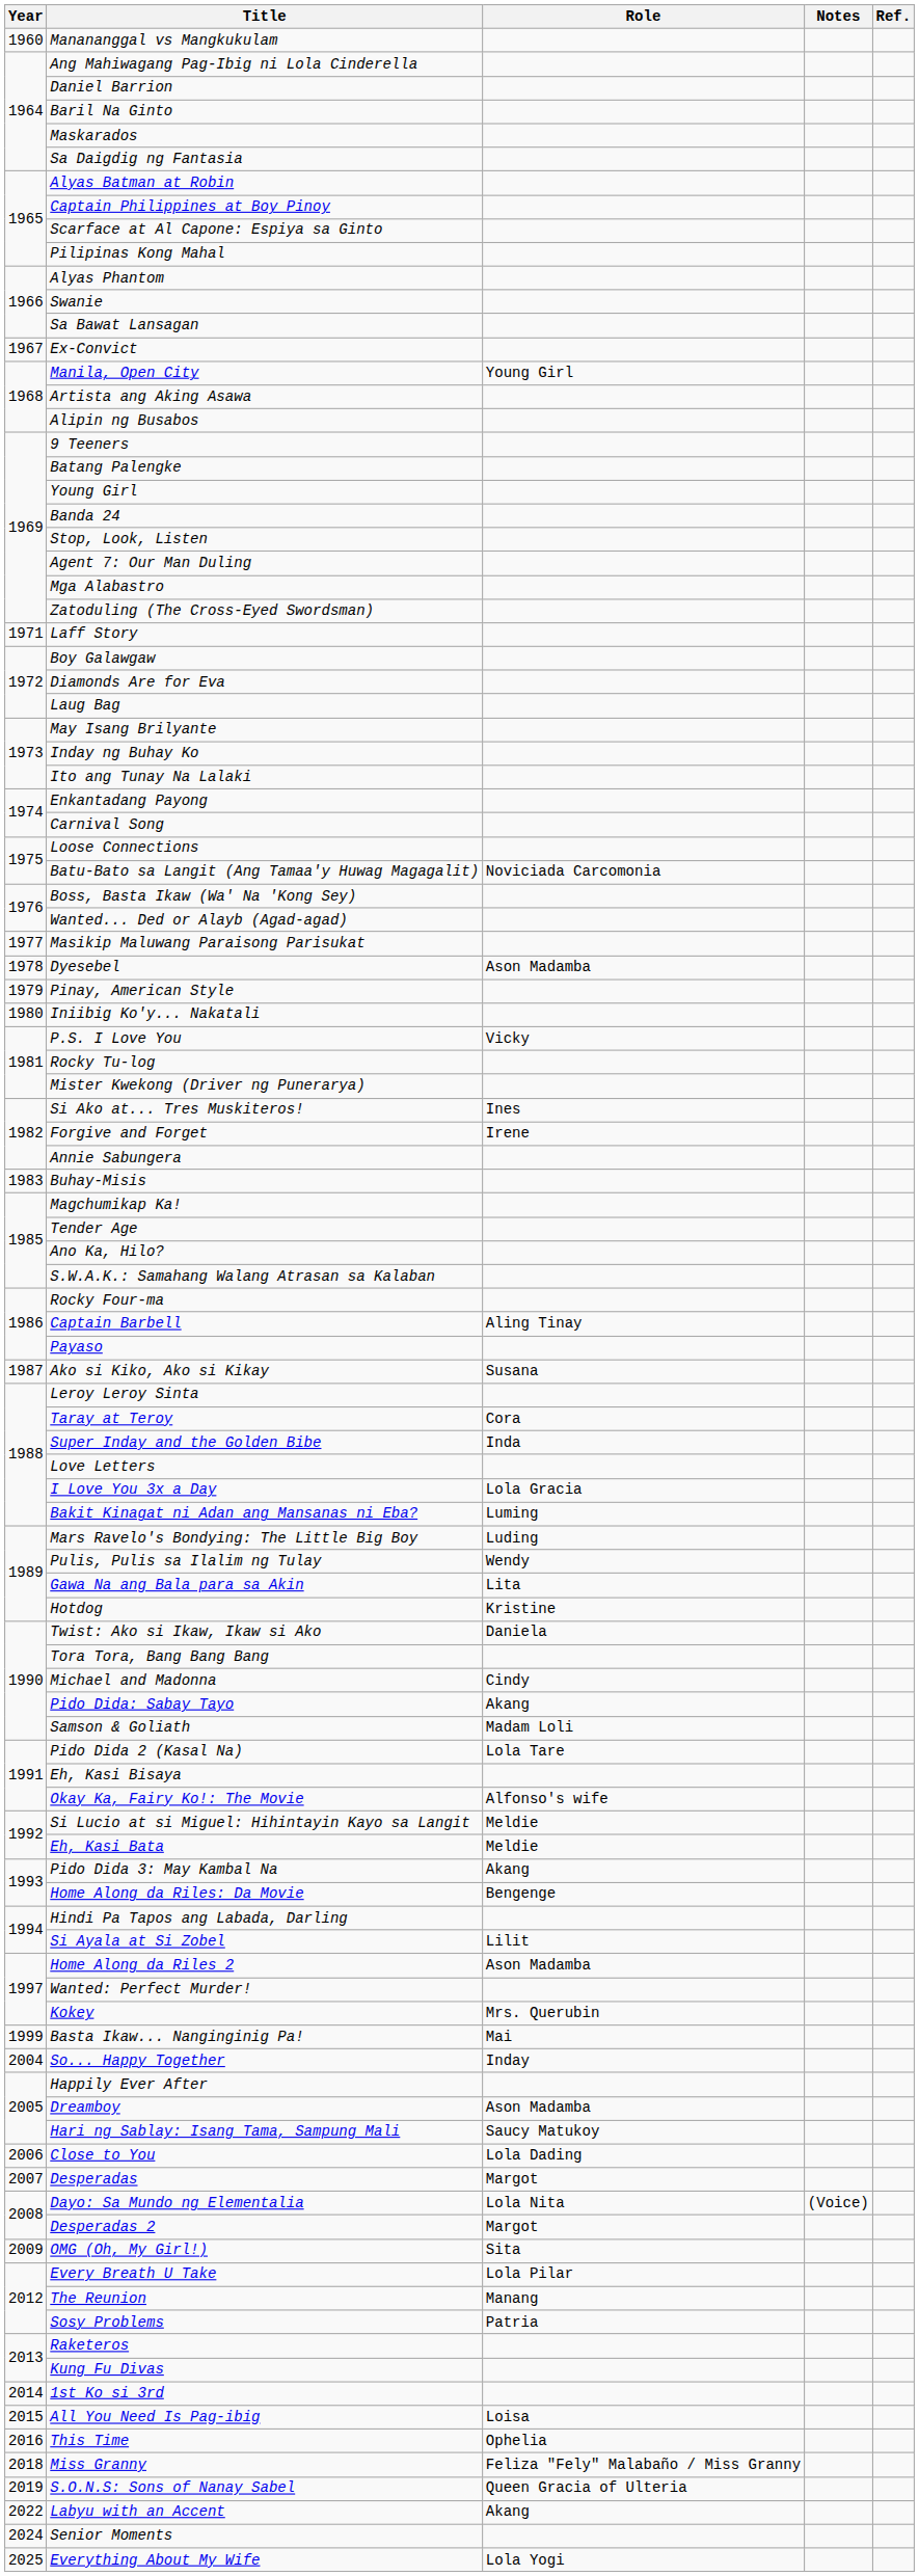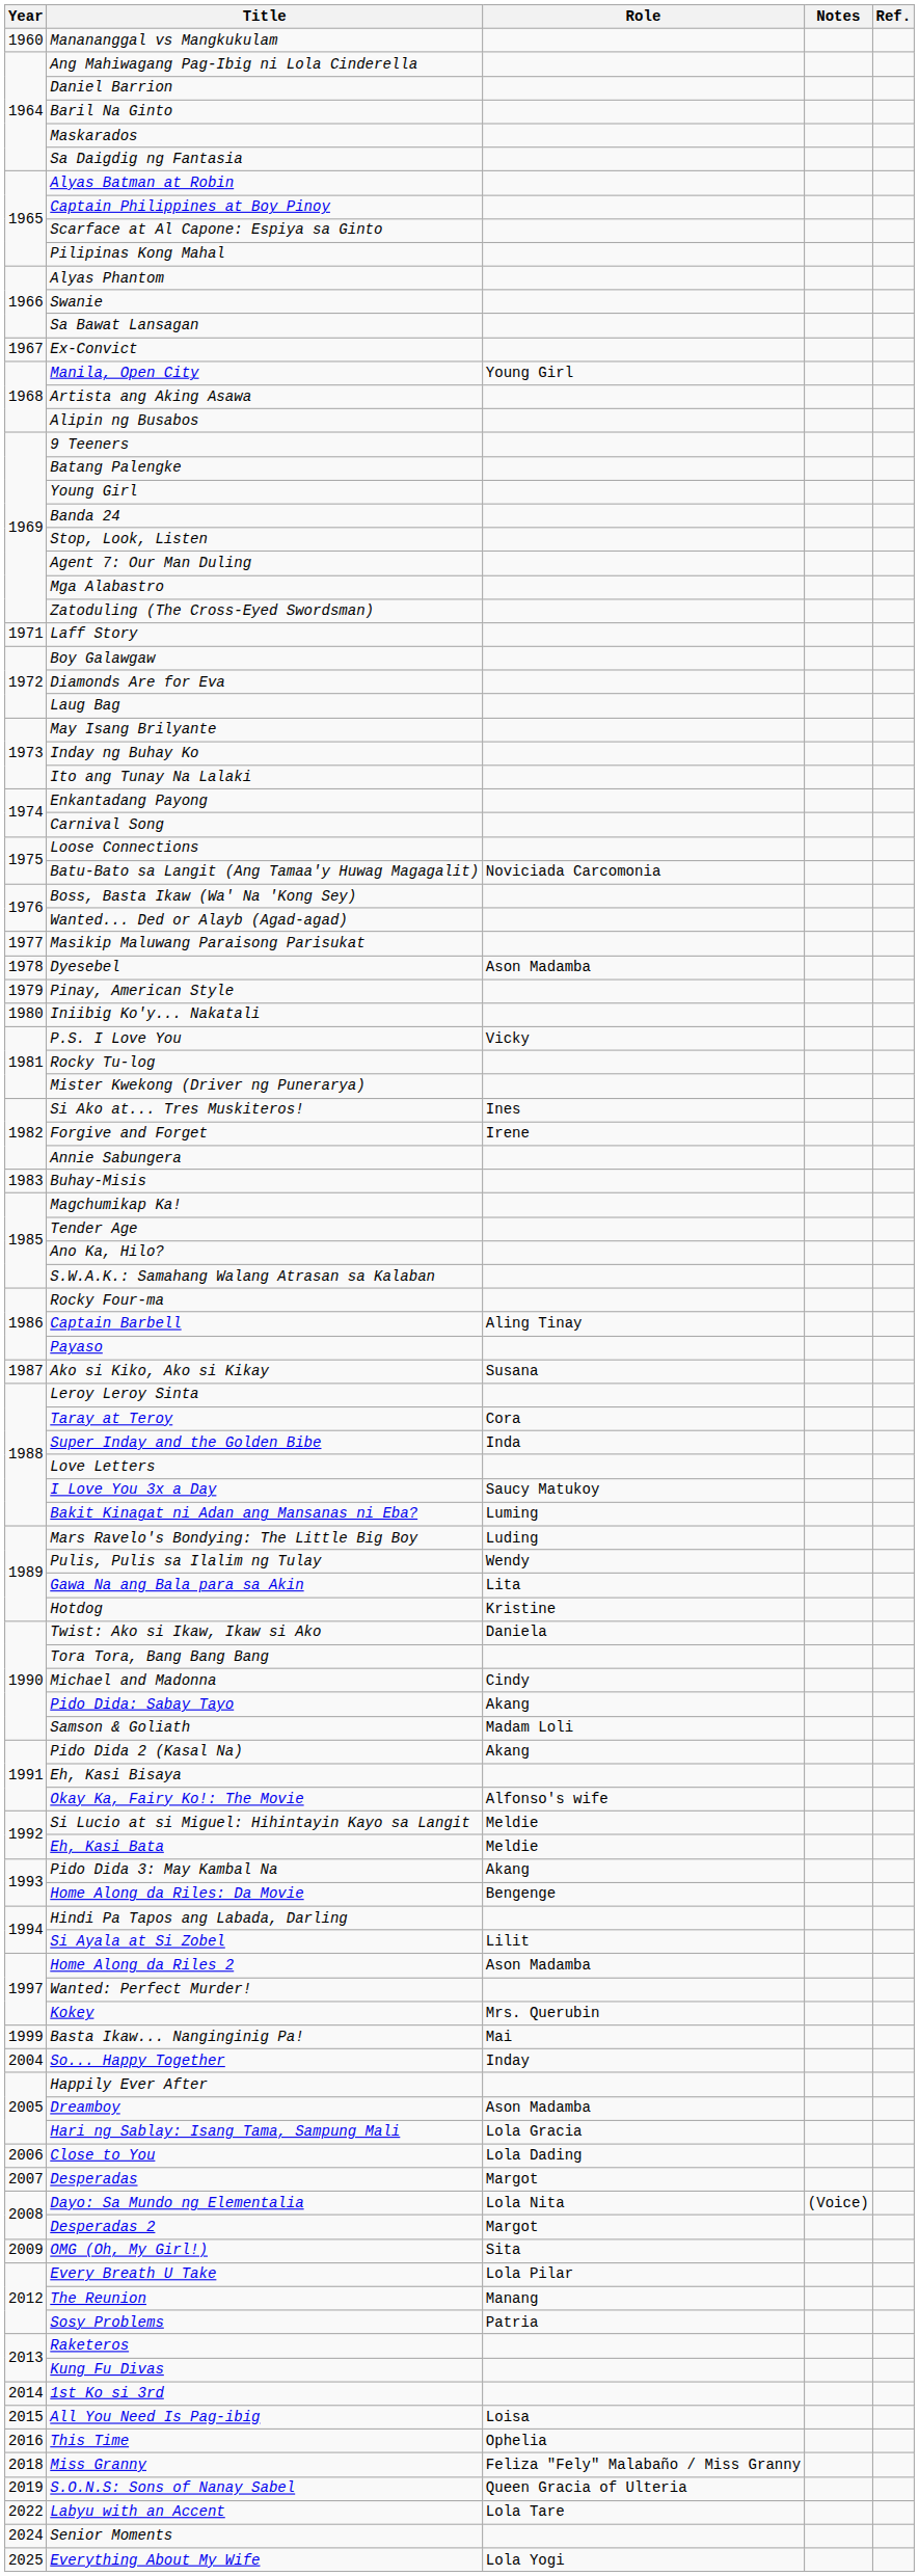 <table class="wikitable">
 <tr>
 <th>Year</th>
 <th>Title</th>
 <th>Role</th>
 <th>Notes</th>
 <th>Ref.</th>
 </tr>
 <tr>
 <td>1960</td>
 <td><em>Manananggal vs Mangkukulam</em></td>
 <td></td>
 <td></td>
 <td></td>
 </tr>
 <tr>
 <td rowspan="5">1964</td>
 <td><em>Ang Mahiwagang Pag-Ibig ni Lola Cinderella</em> </td>
 <td></td>
 <td></td>
 <td></td>
 </tr>
 <tr>
 <td><em>Daniel Barrion</em> </td>
 <td></td>
 <td></td>
 <td></td>
 </tr>
 <tr>
 <td><em>Baril Na Ginto</em> </td>
 <td></td>
 <td></td>
 <td></td>
 </tr>
 <tr>
 <td><em>Maskarados</em> </td>
 <td></td>
 <td></td>
 <td></td>
 </tr>
 <tr>
 <td><em>Sa Daigdig ng Fantasia</em> </td>
 <td></td>
 <td></td>
 <td></td>
 </tr>
 <tr>
 <td rowspan="4">1965</td>
 <td><em><a href='#'>Alyas Batman at Robin</a></em></td>
 <td></td>
 <td></td>
 <td></td>
 </tr>
 <tr>
 <td><em><a href='#'>Captain Philippines at Boy Pinoy</a></em></td>
 <td></td>
 <td></td>
 <td></td>
 </tr>
 <tr>
 <td><em>Scarface at Al Capone: Espiya sa Ginto</em></td>
 <td></td>
 <td></td>
 <td></td>
 </tr>
 <tr>
 <td><em>Pilipinas Kong Mahal</em> </td>
 <td></td>
 <td></td>
 <td></td>
 </tr>
 <tr>
 <td rowspan="3">1966</td>
 <td><em>Alyas Phantom</em></td>
 <td></td>
 <td></td>
 <td></td>
 </tr>
 <tr>
 <td><em>Swanie</em> </td>
 <td></td>
 <td></td>
 <td></td>
 </tr>
 <tr>
 <td><em>Sa Bawat Lansagan</em></td>
 <td></td>
 <td></td>
 <td></td>
 </tr>
 <tr>
 <td>1967</td>
 <td><em>Ex-Convict</em> </td>
 <td></td>
 <td></td>
 <td></td>
 </tr>
 <tr>
 <td rowspan="3">1968</td>
 <td><em><a href='#'>Manila, Open City</a></em></td>
 <td>Young Girl</td>
 <td></td>
 <td></td>
 </tr>
 <tr>
 <td><em>Artista ang Aking Asawa</em></td>
 <td></td>
 <td></td>
 <td></td>
 </tr>
 <tr>
 <td><em>Alipin ng Busabos</em></td>
 <td></td>
 <td></td>
 <td></td>
 </tr>
 <tr>
 <td rowspan="8">1969</td>
 <td><em>9 Teeners</em> </td>
 <td></td>
 <td></td>
 <td></td>
 </tr>
 <tr>
 <td><em>Batang Palengke</em> </td>
 <td></td>
 <td></td>
 <td></td>
 </tr>
 <tr>
 <td><em>Young Girl</em> </td>
 <td></td>
 <td></td>
 <td></td>
 </tr>
 <tr>
 <td><em>Banda 24</em> </td>
 <td></td>
 <td></td>
 <td></td>
 </tr>
 <tr>
 <td><em>Stop, Look, Listen</em> </td>
 <td></td>
 <td></td>
 <td></td>
 </tr>
 <tr>
 <td><em>Agent 7: Our Man Duling</em> </td>
 <td></td>
 <td></td>
 <td></td>
 </tr>
 <tr>
 <td><em>Mga Alabastro</em></td>
 <td></td>
 <td></td>
 <td></td>
 </tr>
 <tr>
 <td><em>Zatoduling (The Cross-Eyed Swordsman)</em> </td>
 <td></td>
 <td></td>
 <td></td>
 </tr>
 <tr>
 <td>1971</td>
 <td><em>Laff Story</em></td>
 <td></td>
 <td></td>
 <td></td>
 </tr>
 <tr>
 <td rowspan="3">1972</td>
 <td><em>Boy Galawgaw</em> </td>
 <td></td>
 <td></td>
 <td></td>
 </tr>
 <tr>
 <td><em>Diamonds Are for Eva</em></td>
 <td></td>
 <td></td>
 <td></td>
 </tr>
 <tr>
 <td><em>Laug Bag</em></td>
 <td></td>
 <td></td>
 <td></td>
 </tr>
 <tr>
 <td rowspan="3">1973</td>
 <td><em>May Isang Brilyante</em></td>
 <td></td>
 <td></td>
 <td></td>
 </tr>
 <tr>
 <td><em>Inday ng Buhay Ko</em> </td>
 <td></td>
 <td></td>
 <td></td>
 </tr>
 <tr>
 <td><em>Ito ang Tunay Na Lalaki</em></td>
 <td></td>
 <td></td>
 <td></td>
 </tr>
 <tr>
 <td rowspan="2">1974</td>
 <td><em>Enkantadang Payong</em></td>
 <td></td>
 <td></td>
 <td></td>
 </tr>
 <tr>
 <td><em>Carnival Song</em> </td>
 <td></td>
 <td></td>
 <td></td>
 </tr>
 <tr>
 <td rowspan="2">1975</td>
 <td><em>Loose Connections</em></td>
 <td></td>
 <td></td>
 <td></td>
 </tr>
 <tr>
 <td><em>Batu-Bato sa Langit (Ang Tamaa'y Huwag Magagalit)</em> </td>
 <td>Noviciada Carcomonia</td>
 <td></td>
 <td></td>
 </tr>
 <tr>
 <td rowspan="2">1976</td>
 <td><em>Boss, Basta Ikaw (Wa' Na 'Kong Sey)</em> </td>
 <td></td>
 <td></td>
 <td></td>
 </tr>
 <tr>
 <td><em>Wanted... Ded or Alayb (Agad-agad)</em> </td>
 <td></td>
 <td></td>
 <td></td>
 </tr>
 <tr>
 <td>1977</td>
 <td><em>Masikip Maluwang Paraisong Parisukat</em> </td>
 <td></td>
 <td></td>
 <td></td>
 </tr>
 <tr>
 <td>1978</td>
 <td><em>Dyesebel</em> </td>
 <td>Ason Madamba</td>
 <td></td>
 <td></td>
 </tr>
 <tr>
 <td>1979</td>
 <td><em>Pinay, American Style</em></td>
 <td></td>
 <td></td>
 <td></td>
 </tr>
 <tr>
 <td>1980</td>
 <td><em>Iniibig Ko'y... Nakatali</em></td>
 <td></td>
 <td></td>
 <td></td>
 </tr>
 <tr>
 <td rowspan="3">1981</td>
 <td><em>P.S. I Love You</em></td>
 <td>Vicky</td>
 <td></td>
 <td></td>
 </tr>
 <tr>
 <td><em>Rocky Tu-log</em></td>
 <td></td>
 <td></td>
 <td></td>
 </tr>
 <tr>
 <td><em>Mister Kwekong (Driver ng Punerarya)</em> </td>
 <td></td>
 <td></td>
 <td></td>
 </tr>
 <tr>
 <td rowspan="3">1982</td>
 <td><em>Si Ako at... Tres Muskiteros!</em></td>
 <td>Ines</td>
 <td></td>
 <td></td>
 </tr>
 <tr>
 <td><em>Forgive and Forget</em></td>
 <td>Irene</td>
 <td></td>
 <td></td>
 </tr>
 <tr>
 <td><em>Annie Sabungera</em> </td>
 <td></td>
 <td></td>
 <td></td>
 </tr>
 <tr>
 <td>1983</td>
 <td><em>Buhay-Misis</em> </td>
 <td></td>
 <td></td>
 <td></td>
 </tr>
 <tr>
 <td rowspan="4">1985</td>
 <td><em>Magchumikap Ka!</em> </td>
 <td></td>
 <td></td>
 <td></td>
 </tr>
 <tr>
 <td><em>Tender Age</em> </td>
 <td></td>
 <td></td>
 <td></td>
 </tr>
 <tr>
 <td><em>Ano Ka, Hilo?</em> </td>
 <td></td>
 <td></td>
 <td></td>
 </tr>
 <tr>
 <td><em>S.W.A.K.: Samahang Walang Atrasan sa Kalaban</em> </td>
 <td></td>
 <td></td>
 <td></td>
 </tr>
 <tr>
 <td rowspan="3">1986</td>
 <td><em>Rocky Four-ma</em> </td>
 <td></td>
 <td></td>
 <td></td>
 </tr>
 <tr>
 <td><em><a href='#'>Captain Barbell</a></em></td>
 <td>Aling Tinay</td>
 <td></td>
 <td></td>
 </tr>
 <tr>
 <td><em><a href='#'>Payaso</a></em> </td>
 <td></td>
 <td></td>
 <td></td>
 </tr>
 <tr>
 <td>1987</td>
 <td><em>Ako si Kiko, Ako si Kikay</em> </td>
 <td>Susana</td>
 <td></td>
 <td></td>
 </tr>
 <tr>
 <td rowspan="6">1988</td>
 <td><em>Leroy Leroy Sinta</em> </td>
 <td></td>
 <td></td>
 <td></td>
 </tr>
 <tr>
 <td><em><a href='#'>Taray at Teroy</a></em> </td>
 <td>Cora</td>
 <td></td>
 <td></td>
 </tr>
 <tr>
 <td><em><a href='#'>Super Inday and the Golden Bibe</a></em> </td>
 <td>Inda</td>
 <td></td>
 <td></td>
 </tr>
 <tr>
 <td><em>Love Letters</em> </td>
 <td></td>
 <td></td>
 <td></td>
 </tr>
 <tr>
 <td><em><a href='#'>I Love You 3x a Day</a></em></td>
-<td>Lola Gracia</td>
+<td>Saucy Matukoy</td>
 <td></td>
 <td></td>
 </tr>
 <tr>
 <td><em><a href='#'>Bakit Kinagat ni Adan ang Mansanas ni Eba?</a></em></td>
 <td>Luming</td>
 <td></td>
 <td></td>
 </tr>
 <tr>
 <td rowspan="4">1989</td>
 <td><em>Mars Ravelo's Bondying: The Little Big Boy</em> </td>
 <td>Luding</td>
 <td></td>
 <td></td>
 </tr>
 <tr>
 <td><em>Pulis, Pulis sa Ilalim ng Tulay</em></td>
 <td>Wendy</td>
 <td></td>
 <td></td>
 </tr>
 <tr>
 <td><em><a href='#'>Gawa Na ang Bala para sa Akin</a></em></td>
 <td>Lita</td>
 <td></td>
 <td></td>
 </tr>
 <tr>
 <td><em>Hotdog</em> </td>
 <td>Kristine</td>
 <td></td>
 <td></td>
 </tr>
 <tr>
 <td rowspan="5">1990</td>
 <td><em>Twist: Ako si Ikaw, Ikaw si Ako</em> </td>
 <td>Daniela</td>
 <td></td>
 <td></td>
 </tr>
 <tr>
 <td><em>Tora Tora, Bang Bang Bang</em> </td>
 <td></td>
 <td></td>
 <td></td>
 </tr>
 <tr>
 <td><em>Michael and Madonna</em></td>
 <td>Cindy</td>
 <td></td>
 <td></td>
 </tr>
 <tr>
 <td><em><a href='#'>Pido Dida: Sabay Tayo</a></em> </td>
 <td>Akang</td>
 <td></td>
 <td></td>
 </tr>
 <tr>
 <td><em>Samson & Goliath</em> </td>
 <td>Madam Loli</td>
 <td></td>
 <td></td>
 </tr>
 <tr>
 <td rowspan="3">1991</td>
 <td><em>Pido Dida 2 (Kasal Na)</em> </td>
-<td>Lola Tare</td>
+<td>Akang</td>
 <td></td>
 <td></td>
 </tr>
 <tr>
 <td><em>Eh, Kasi Bisaya</em> </td>
 <td></td>
 <td></td>
 <td></td>
 </tr>
 <tr>
 <td><em><a href='#'>Okay Ka, Fairy Ko!: The Movie</a></em></td>
 <td>Alfonso's wife</td>
 <td></td>
 <td></td>
 </tr>
 <tr>
 <td rowspan="2">1992</td>
 <td><em>Si Lucio at si Miguel: Hihintayin Kayo sa Langit</em></td>
 <td>Meldie</td>
 <td></td>
 <td></td>
 </tr>
 <tr>
 <td><em><a href='#'>Eh, Kasi Bata</a></em></td>
 <td>Meldie</td>
 <td></td>
 <td></td>
 </tr>
 <tr>
 <td rowspan="2">1993</td>
 <td><em>Pido Dida 3: May Kambal Na</em> </td>
 <td>Akang</td>
 <td></td>
 <td></td>
 </tr>
 <tr>
 <td><em><a href='#'>Home Along da Riles: Da Movie</a></em> </td>
 <td>Bengenge</td>
 <td></td>
 <td></td>
 </tr>
 <tr>
 <td rowspan="2">1994</td>
 <td><em>Hindi Pa Tapos ang Labada, Darling</em> </td>
 <td></td>
 <td></td>
 <td></td>
 </tr>
 <tr>
 <td><em><a href='#'>Si Ayala at Si Zobel</a></em> </td>
 <td>Lilit</td>
 <td></td>
 <td></td>
 </tr>
 <tr>
 <td rowspan="3">1997</td>
 <td><em><a href='#'>Home Along da Riles 2</a></em> </td>
 <td>Ason Madamba</td>
 <td></td>
 <td></td>
 </tr>
 <tr>
 <td><em>Wanted: Perfect Murder!</em> </td>
 <td></td>
 <td></td>
 <td></td>
 </tr>
 <tr>
 <td><em><a href='#'>Kokey</a></em> </td>
 <td>Mrs. Querubin</td>
 <td></td>
 <td></td>
 </tr>
 <tr>
 <td>1999</td>
 <td><em>Basta Ikaw... Nanginginig Pa!</em> </td>
 <td>Mai</td>
 <td></td>
 <td></td>
 </tr>
 <tr>
 <td>2004</td>
 <td><em><a href='#'>So... Happy Together</a></em></td>
 <td>Inday</td>
 <td></td>
 <td></td>
 </tr>
 <tr>
 <td rowspan="3">2005</td>
 <td><em>Happily Ever After</em></td>
 <td></td>
 <td></td>
 <td></td>
 </tr>
 <tr>
 <td><em><a href='#'>Dreamboy</a></em></td>
 <td>Ason Madamba</td>
 <td></td>
 <td></td>
 </tr>
 <tr>
 <td><em><a href='#'>Hari ng Sablay: Isang Tama, Sampung Mali</a></em></td>
-<td>Saucy Matukoy</td>
+<td>Lola Gracia</td>
 <td></td>
 <td></td>
 </tr>
 <tr>
 <td>2006</td>
 <td><em><a href='#'>Close to You</a></em></td>
 <td>Lola Dading</td>
 <td></td>
 <td></td>
 </tr>
 <tr>
 <td>2007</td>
 <td><em><a href='#'>Desperadas</a></em> </td>
 <td>Margot</td>
 <td></td>
 <td></td>
 </tr>
 <tr>
 <td rowspan="2">2008</td>
 <td><em><a href='#'>Dayo: Sa Mundo ng Elementalia</a></em> </td>
 <td>Lola Nita</td>
 <td>(Voice)</td>
 <td></td>
 </tr>
 <tr>
 <td><em><a href='#'>Desperadas 2</a></em> </td>
 <td>Margot</td>
 <td></td>
 <td></td>
 </tr>
 <tr>
 <td>2009</td>
 <td><em><a href='#'>OMG (Oh, My Girl!)</a></em></td>
 <td>Sita</td>
 <td></td>
 <td></td>
 </tr>
 <tr>
 <td rowspan="3">2012</td>
 <td><em><a href='#'>Every Breath U Take</a></em> </td>
 <td>Lola Pilar</td>
 <td></td>
 <td></td>
 </tr>
 <tr>
 <td><em><a href='#'>The Reunion</a></em> </td>
 <td>Manang</td>
 <td></td>
 <td></td>
 </tr>
 <tr>
 <td><em><a href='#'>Sosy Problems</a></em> </td>
 <td>Patria</td>
 <td></td>
 <td></td>
 </tr>
 <tr>
 <td rowspan="2">2013</td>
 <td><em><a href='#'>Raketeros</a></em> </td>
 <td></td>
 <td></td>
 <td></td>
 </tr>
 <tr>
 <td><em><a href='#'>Kung Fu Divas</a></em> </td>
 <td></td>
 <td></td>
 <td></td>
 </tr>
 <tr>
 <td>2014</td>
 <td><em><a href='#'>1st Ko si 3rd</a></em></td>
 <td></td>
 <td></td>
 <td></td>
 </tr>
 <tr>
 <td>2015</td>
 <td><em><a href='#'>All You Need Is Pag-ibig</a></em></td>
 <td>Loisa</td>
 <td></td>
 <td></td>
 </tr>
 <tr>
 <td>2016</td>
 <td><em><a href='#'>This Time</a></em> </td>
 <td>Ophelia</td>
 <td></td>
 <td></td>
 </tr>
 <tr>
 <td>2018</td>
 <td><em><a href='#'>Miss Granny</a></em></td>
 <td>Feliza "Fely" Malabaño / Miss Granny</td>
 <td></td>
 <td></td>
 </tr>
 <tr>
 <td>2019</td>
 <td><em><a href='#'>S.O.N.S: Sons of Nanay Sabel</a></em></td>
 <td>Queen Gracia of Ulteria</td>
 <td></td>
 <td></td>
 </tr>
 <tr>
 <td>2022</td>
 <td><em><a href='#'>Labyu with an Accent</a></em> </td>
-<td>Akang</td>
+<td>Lola Tare</td>
 <td></td>
 <td></td>
 </tr>
 <tr>
 <td>2024</td>
 <td><em>Senior Moments</em> </td>
 <td></td>
 <td></td>
 <td></td>
 </tr>
 <tr>
 <td>2025</td>
 <td><em><a href='#'>Everything About My Wife</a></em></td>
 <td>Lola Yogi</td>
 <td></td>
 <td></td>
 </tr>
 <tr>
 </tr>
 </table>
